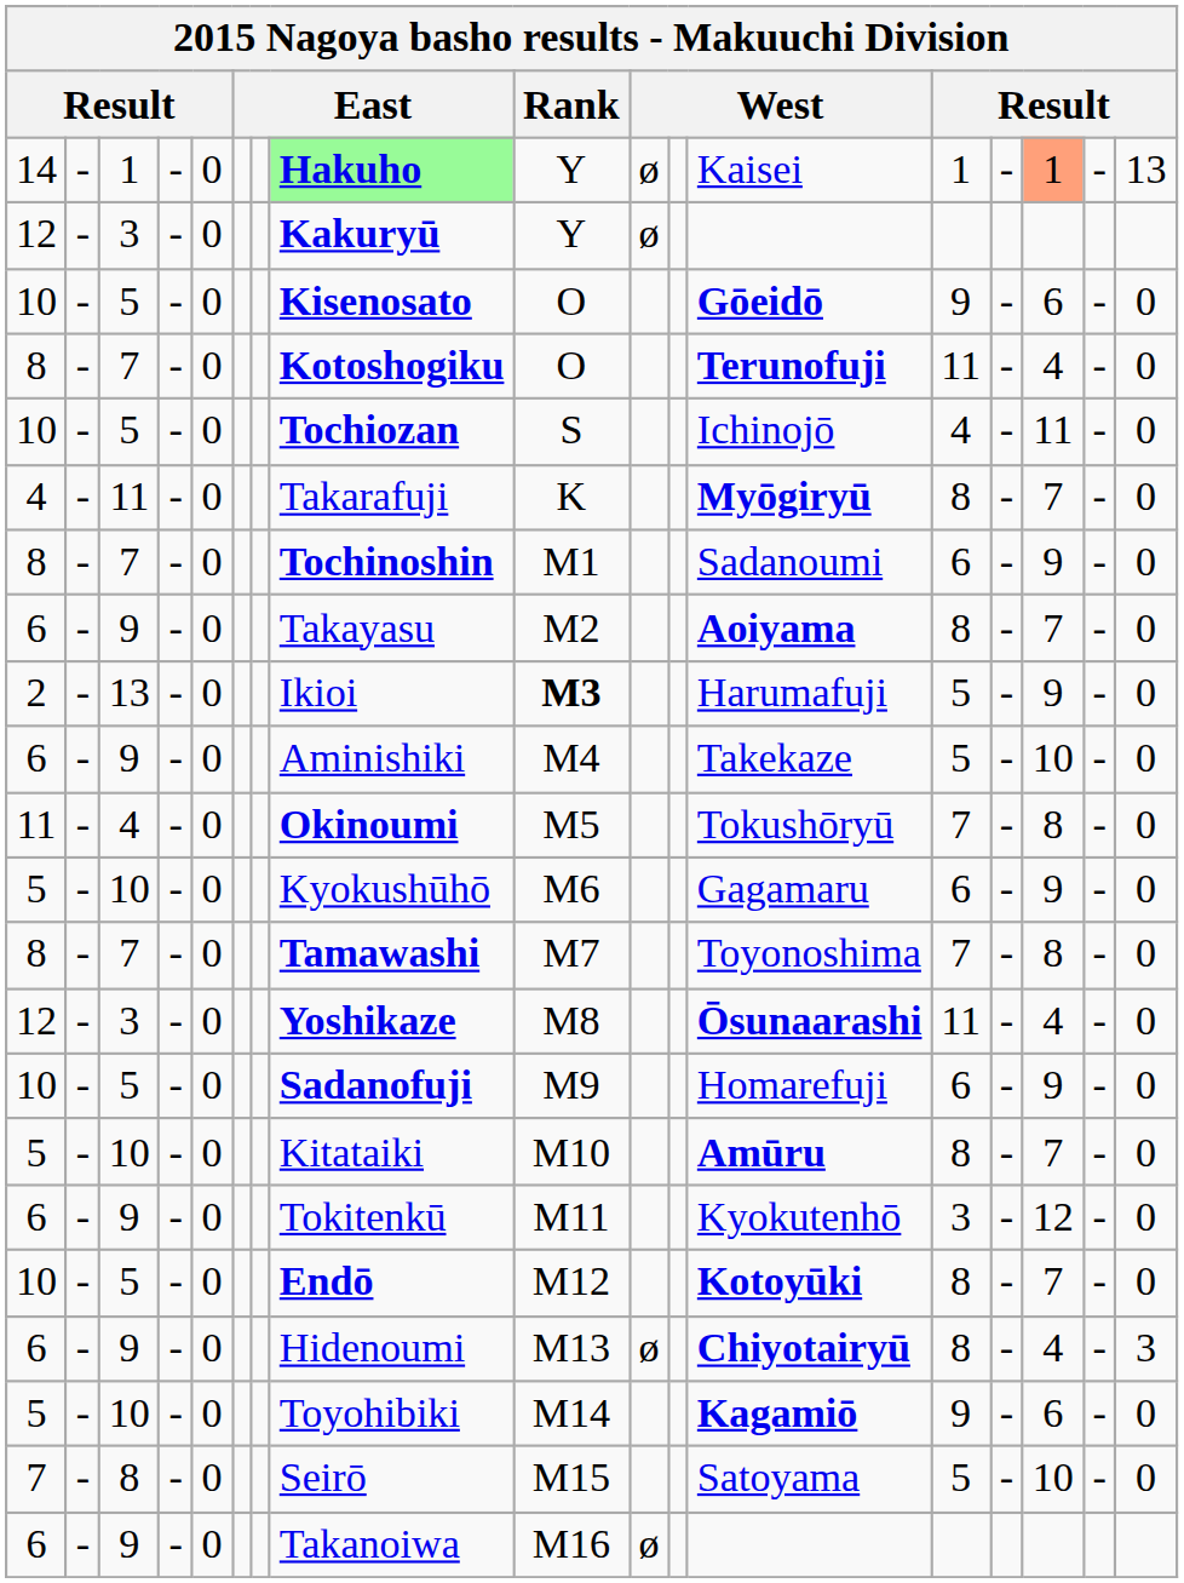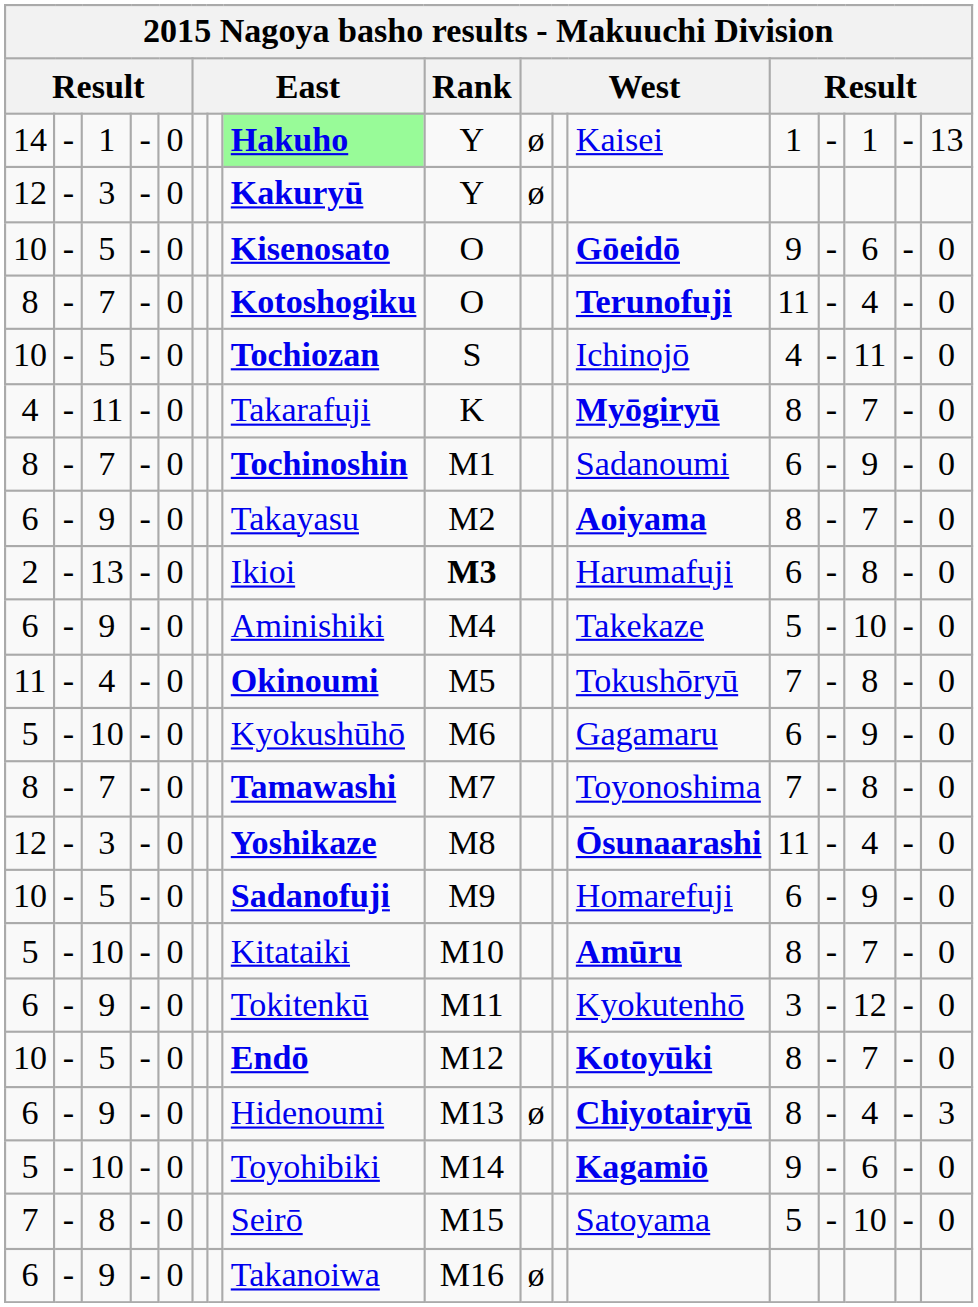 <table class="wikitable">
 <tr>
 <th colspan="17">2015 Nagoya basho results - Makuuchi Division</th>
 </tr>
 <tr>
 <th colspan="5">Result</th>
 <th colspan="3">East</th>
 <th>Rank</th>
 <th colspan="3">West</th>
 <th colspan="5">Result</th>
 </tr>
 <tr>
 <td align=center>14</td>
 <td align=center>-</td>
 <td align=center>1</td>
 <td align=center>-</td>
 <td align=center>0</td>
 <td align=center></td>
 <td align=center></td>
 <td style="background: PaleGreen;"><strong><a href='#'>Hakuho</a></strong></td>
 <td align=center>Y</td>
 <td align=center>ø</td>
 <td align=center></td>
 <td><a href='#'>Kaisei</a></td>
 <td align=center>1</td>
 <td align=center>-</td>
-<td align=center style="background: lightsalmon;">1</td>
+<td align=center>1</td>
 <td align=center>-</td>
 <td align=center>13</td>
 </tr>
 <tr>
 <td align=center>12</td>
 <td align=center>-</td>
 <td align=center>3</td>
 <td align=center>-</td>
 <td align=center>0</td>
 <td align=center></td>
 <td align=center></td>
 <td><strong><a href='#'>Kakuryū</a></strong></td>
 <td align=center>Y</td>
 <td align=center>ø</td>
 <td align=center></td>
 <td></td>
 <td align=center></td>
 <td align=center></td>
 <td align=center></td>
 <td align=center></td>
 <td align=center></td>
 </tr>
 <tr>
 <td align=center>10</td>
 <td align=center>-</td>
 <td align=center>5</td>
 <td align=center>-</td>
 <td align=center>0</td>
 <td align=center></td>
 <td align=center></td>
 <td><strong><a href='#'>Kisenosato</a></strong></td>
 <td align=center>O</td>
 <td align=center></td>
 <td align=center></td>
 <td><strong><a href='#'>Gōeidō</a></strong></td>
 <td align=center>9</td>
 <td align=center>-</td>
 <td align=center>6</td>
 <td align=center>-</td>
 <td align=center>0</td>
 </tr>
 <tr>
 <td align=center>8</td>
 <td align=center>-</td>
 <td align=center>7</td>
 <td align=center>-</td>
 <td align=center>0</td>
 <td align=center></td>
 <td align=center></td>
 <td><strong><a href='#'>Kotoshogiku</a></strong></td>
 <td align=center>O</td>
 <td align=center></td>
 <td align=center></td>
 <td><strong><a href='#'>Terunofuji</a></strong></td>
 <td align=center>11</td>
 <td align=center>-</td>
 <td align=center>4</td>
 <td align=center>-</td>
 <td align=center>0</td>
 </tr>
 <tr>
 <td align=center>10</td>
 <td align=center>-</td>
 <td align=center>5</td>
 <td align=center>-</td>
 <td align=center>0</td>
 <td align=center></td>
 <td align=center></td>
 <td><strong><a href='#'>Tochiozan</a></strong></td>
 <td align=center>S</td>
 <td align=center></td>
 <td align=center></td>
 <td><a href='#'>Ichinojō</a></td>
 <td align=center>4</td>
 <td align=center>-</td>
 <td align=center>11</td>
 <td align=center>-</td>
 <td align=center>0</td>
 </tr>
 <tr>
 <td align=center>4</td>
 <td align=center>-</td>
 <td align=center>11</td>
 <td align=center>-</td>
 <td align=center>0</td>
 <td align=center></td>
 <td align=center></td>
 <td><a href='#'>Takarafuji</a></td>
 <td align=center>K</td>
 <td align=center></td>
 <td align=center></td>
 <td><strong><a href='#'>Myōgiryū</a></strong></td>
 <td align=center>8</td>
 <td align=center>-</td>
 <td align=center>7</td>
 <td align=center>-</td>
 <td align=center>0</td>
 </tr>
 <tr>
 <td align=center>8</td>
 <td align=center>-</td>
 <td align=center>7</td>
 <td align=center>-</td>
 <td align=center>0</td>
 <td align=center></td>
 <td align=center></td>
 <td><strong><a href='#'>Tochinoshin</a></strong></td>
 <td align=center>M1</td>
 <td align=center></td>
 <td align=center></td>
 <td><a href='#'>Sadanoumi</a></td>
 <td align=center>6</td>
 <td align=center>-</td>
 <td align=center>9</td>
 <td align=center>-</td>
 <td align=center>0</td>
 </tr>
 <tr>
 <td align=center>6</td>
 <td align=center>-</td>
 <td align=center>9</td>
 <td align=center>-</td>
 <td align=center>0</td>
 <td align=center></td>
 <td align=center></td>
 <td><a href='#'>Takayasu</a></td>
 <td align=center>M2</td>
 <td align=center></td>
 <td align=center></td>
 <td><strong><a href='#'>Aoiyama</a></strong></td>
 <td align=center>8</td>
 <td align=center>-</td>
 <td align=center>7</td>
 <td align=center>-</td>
 <td align=center>0</td>
 </tr>
 <tr>
 <td align=center>2</td>
 <td align=center>-</td>
 <td align=center>13</td>
 <td align=center>-</td>
 <td align=center>0</td>
 <td align=center></td>
 <td align=center></td>
 <td><a href='#'>Ikioi</a></td>
 <td align=center><strong>M3</strong></td>
 <td align=center></td>
 <td align=center></td>
 <td><a href='#'>Harumafuji</a></td>
-<td align=center>5</td>
+<td align=center>6</td>
 <td align=center>-</td>
-<td align=center>9</td>
+<td align=center>8</td>
 <td align=center>-</td>
 <td align=center>0</td>
 </tr>
 <tr>
 <td align=center>6</td>
 <td align=center>-</td>
 <td align=center>9</td>
 <td align=center>-</td>
 <td align=center>0</td>
 <td align=center></td>
 <td align=center></td>
 <td><a href='#'>Aminishiki</a></td>
 <td align=center>M4</td>
 <td align=center></td>
 <td align=center></td>
 <td><a href='#'>Takekaze</a></td>
 <td align=center>5</td>
 <td align=center>-</td>
 <td align=center>10</td>
 <td align=center>-</td>
 <td align=center>0</td>
 </tr>
 <tr>
 <td align=center>11</td>
 <td align=center>-</td>
 <td align=center>4</td>
 <td align=center>-</td>
 <td align=center>0</td>
 <td align=center></td>
 <td align=center></td>
 <td><strong><a href='#'>Okinoumi</a></strong></td>
 <td align=center>M5</td>
 <td align=center></td>
 <td align=center></td>
 <td><a href='#'>Tokushōryū</a></td>
 <td align=center>7</td>
 <td align=center>-</td>
 <td align=center>8</td>
 <td align=center>-</td>
 <td align=center>0</td>
 </tr>
 <tr>
 <td align=center>5</td>
 <td align=center>-</td>
 <td align=center>10</td>
 <td align=center>-</td>
 <td align=center>0</td>
 <td align=center></td>
 <td align=center></td>
 <td><a href='#'>Kyokushūhō</a></td>
 <td align=center>M6</td>
 <td align=center></td>
 <td align=center></td>
 <td><a href='#'>Gagamaru</a></td>
 <td align=center>6</td>
 <td align=center>-</td>
 <td align=center>9</td>
 <td align=center>-</td>
 <td align=center>0</td>
 </tr>
 <tr>
 <td align=center>8</td>
 <td align=center>-</td>
 <td align=center>7</td>
 <td align=center>-</td>
 <td align=center>0</td>
 <td align=center></td>
 <td align=center></td>
 <td><strong><a href='#'>Tamawashi</a></strong></td>
 <td align=center>M7</td>
 <td align=center></td>
 <td align=center></td>
 <td><a href='#'>Toyonoshima</a></td>
 <td align=center>7</td>
 <td align=center>-</td>
 <td align=center>8</td>
 <td align=center>-</td>
 <td align=center>0</td>
 </tr>
 <tr>
 <td align=center>12</td>
 <td align=center>-</td>
 <td align=center>3</td>
 <td align=center>-</td>
 <td align=center>0</td>
 <td align=center></td>
 <td align=center></td>
 <td><strong><a href='#'>Yoshikaze</a></strong></td>
 <td align=center>M8</td>
 <td align=center></td>
 <td align=center></td>
 <td><strong><a href='#'>Ōsunaarashi</a></strong></td>
 <td align=center>11</td>
 <td align=center>-</td>
 <td align=center>4</td>
 <td align=center>-</td>
 <td align=center>0</td>
 </tr>
 <tr>
 <td align=center>10</td>
 <td align=center>-</td>
 <td align=center>5</td>
 <td align=center>-</td>
 <td align=center>0</td>
 <td align=center></td>
 <td align=center></td>
 <td><strong><a href='#'>Sadanofuji</a></strong></td>
 <td align=center>M9</td>
 <td align=center></td>
 <td align=center></td>
 <td><a href='#'>Homarefuji</a></td>
 <td align=center>6</td>
 <td align=center>-</td>
 <td align=center>9</td>
 <td align=center>-</td>
 <td align=center>0</td>
 </tr>
 <tr>
 <td align=center>5</td>
 <td align=center>-</td>
 <td align=center>10</td>
 <td align=center>-</td>
 <td align=center>0</td>
 <td align=center></td>
 <td align=center></td>
 <td><a href='#'>Kitataiki</a></td>
 <td align=center>M10</td>
 <td align=center></td>
 <td align=center></td>
 <td><strong><a href='#'>Amūru</a></strong></td>
 <td align=center>8</td>
 <td align=center>-</td>
 <td align=center>7</td>
 <td align=center>-</td>
 <td align=center>0</td>
 </tr>
 <tr>
 <td align=center>6</td>
 <td align=center>-</td>
 <td align=center>9</td>
 <td align=center>-</td>
 <td align=center>0</td>
 <td align=center></td>
 <td align=center></td>
 <td><a href='#'>Tokitenkū</a></td>
 <td align=center>M11</td>
 <td align=center></td>
 <td align=center></td>
 <td><a href='#'>Kyokutenhō</a></td>
 <td align=center>3</td>
 <td align=center>-</td>
 <td align=center>12</td>
 <td align=center>-</td>
 <td align=center>0</td>
 </tr>
 <tr>
 <td align=center>10</td>
 <td align=center>-</td>
 <td align=center>5</td>
 <td align=center>-</td>
 <td align=center>0</td>
 <td align=center></td>
 <td align=center></td>
 <td><strong><a href='#'>Endō</a></strong></td>
 <td align=center>M12</td>
 <td align=center></td>
 <td align=center></td>
 <td><strong><a href='#'>Kotoyūki</a></strong></td>
 <td align=center>8</td>
 <td align=center>-</td>
 <td align=center>7</td>
 <td align=center>-</td>
 <td align=center>0</td>
 </tr>
 <tr>
 <td align=center>6</td>
 <td align=center>-</td>
 <td align=center>9</td>
 <td align=center>-</td>
 <td align=center>0</td>
 <td align=center></td>
 <td align=center></td>
 <td><a href='#'>Hidenoumi</a></td>
 <td align=center>M13</td>
 <td align=center>ø</td>
 <td align=center></td>
 <td><strong><a href='#'>Chiyotairyū</a></strong></td>
 <td align=center>8</td>
 <td align=center>-</td>
 <td align=center>4</td>
 <td align=center>-</td>
 <td align=center>3</td>
 </tr>
 <tr>
 <td align=center>5</td>
 <td align=center>-</td>
 <td align=center>10</td>
 <td align=center>-</td>
 <td align=center>0</td>
 <td align=center></td>
 <td align=center></td>
 <td><a href='#'>Toyohibiki</a></td>
 <td align=center>M14</td>
 <td align=center></td>
 <td align=center></td>
 <td><strong><a href='#'>Kagamiō</a></strong></td>
 <td align=center>9</td>
 <td align=center>-</td>
 <td align=center>6</td>
 <td align=center>-</td>
 <td align=center>0</td>
 </tr>
 <tr>
 <td align=center>7</td>
 <td align=center>-</td>
 <td align=center>8</td>
 <td align=center>-</td>
 <td align=center>0</td>
 <td align=center></td>
 <td align=center></td>
 <td><a href='#'>Seirō</a></td>
 <td align=center>M15</td>
 <td align=center></td>
 <td align=center></td>
 <td><a href='#'>Satoyama</a></td>
 <td align=center>5</td>
 <td align=center>-</td>
 <td align=center>10</td>
 <td align=center>-</td>
 <td align=center>0</td>
 </tr>
 <tr>
 <td align=center>6</td>
 <td align=center>-</td>
 <td align=center>9</td>
 <td align=center>-</td>
 <td align=center>0</td>
 <td align=center></td>
 <td align=center></td>
 <td><a href='#'>Takanoiwa</a></td>
 <td align=center>M16</td>
 <td align=center>ø</td>
 <td align=center></td>
 <td></td>
 <td align=center></td>
 <td align=center></td>
 <td align=center></td>
 <td align=center></td>
 <td align=center></td>
 </tr>
 </table>
